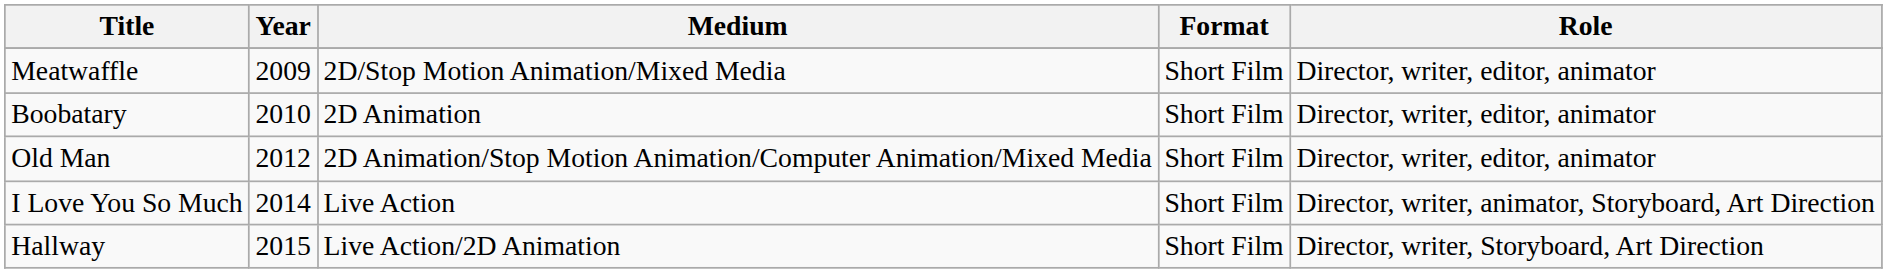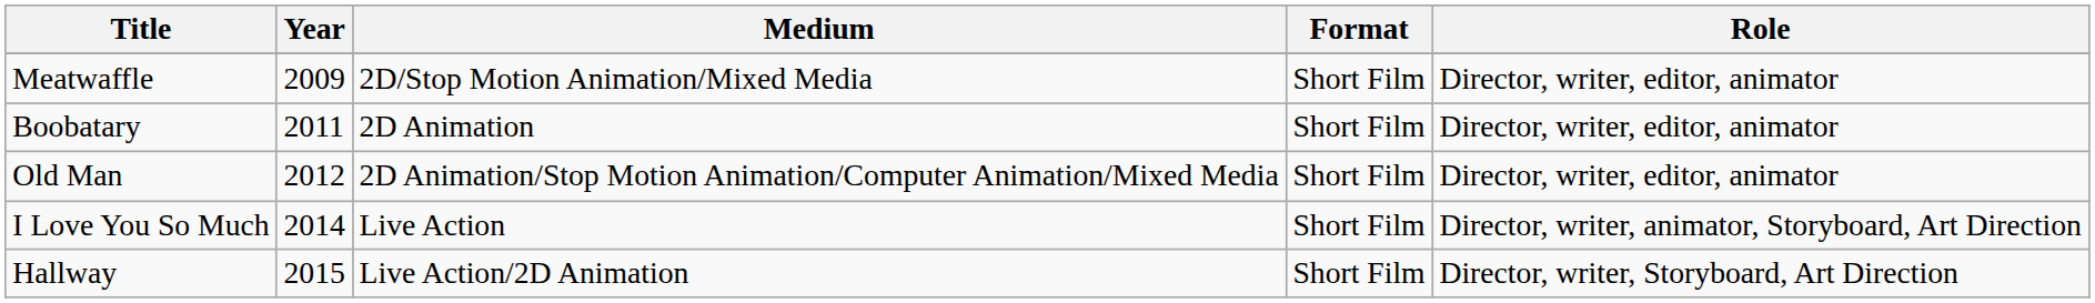 <table class="wikitable">
 <tr>
 <th>Title</th>
 <th>Year</th>
 <th>Medium</th>
 <th>Format</th>
 <th>Role</th>
 </tr>
 <tr>
 </tr>
 <tr Fucking Bags|| 2007 || 2D/Stop Motion Animation/Mixed Media  || Short Film || Director, writer, editor, animator>
 </tr>
 <tr>
 <td>Meatwaffle</td>
 <td>2009</td>
 <td>2D/Stop Motion Animation/Mixed Media</td>
 <td>Short Film</td>
 <td>Director, writer, editor, animator</td>
 </tr>
 <tr>
 <td>Boobatary</td>
-<td>2010</td>
+<td>2011</td>
 <td>2D Animation</td>
 <td>Short Film</td>
 <td>Director, writer, editor, animator</td>
 </tr>
 <tr>
 <td>Old Man</td>
 <td>2012</td>
 <td>2D Animation/Stop Motion Animation/Computer Animation/Mixed Media</td>
 <td>Short Film</td>
 <td>Director, writer, editor, animator</td>
 </tr>
 <tr>
 <td>I Love You So Much</td>
 <td>2014</td>
 <td>Live Action</td>
 <td>Short Film</td>
 <td>Director, writer, animator, Storyboard, Art Direction</td>
 </tr>
 <tr>
 <td>Hallway</td>
 <td>2015</td>
 <td>Live Action/2D Animation</td>
 <td>Short Film</td>
 <td>Director, writer, Storyboard, Art Direction</td>
 </tr>
 </table>
